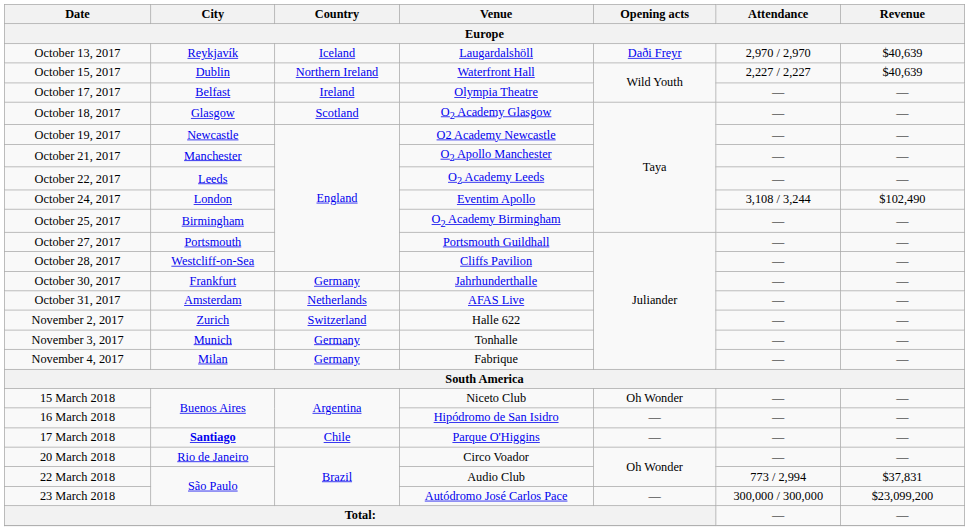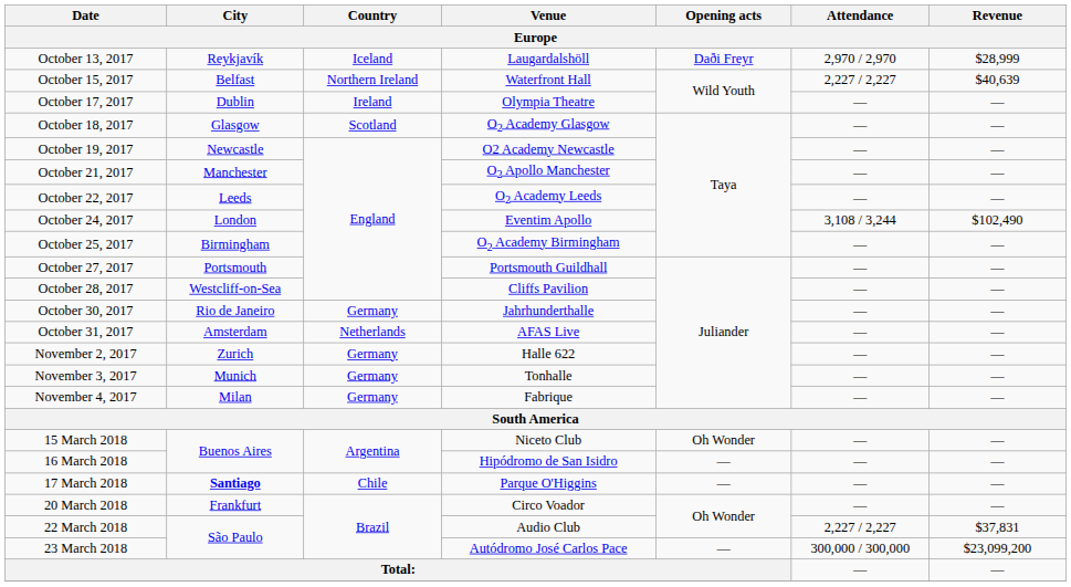 <table class="wikitable plainrowheaders" style="text-align:center;">
 <tr>
 <th scope="col" style="width:12em;">Date</th>
 <th scope="col" style="width:10em;">City</th>
 <th scope="col" style="width:10em;">Country</th>
 <th scope="col" style="width:16em;">Venue</th>
 <th scope="col" style="width:10em;">Opening acts</th>
 <th scope="col" style="width:10em;">Attendance</th>
 <th scope="col" style="width:10em;">Revenue</th>
 </tr>
 <tr>
 <th colspan="7">Europe</th>
 </tr>
 <tr>
 <td>October 13, 2017</td>
 <td><a href='#'>Reykjavík</a></td>
 <td><a href='#'>Iceland</a></td>
 <td><a href='#'>Laugardalshöll</a></td>
 <td><a href='#'>Daði Freyr</a></td>
 <td>2,970 / 2,970</td>
-<td>$40,639</td>
+<td>$28,999</td>
 </tr>
 <tr>
 <td>October 15, 2017</td>
-<td><a href='#'>Dublin</a></td>
+<td><a href='#'>Belfast</a></td>
 <td><a href='#'>Northern Ireland</a></td>
 <td><a href='#'>Waterfront Hall</a></td>
 <td rowspan="2">Wild Youth</td>
 <td>2,227 / 2,227</td>
 <td>$40,639</td>
 </tr>
 <tr>
 <td>October 17, 2017</td>
-<td><a href='#'>Belfast</a></td>
+<td><a href='#'>Dublin</a></td>
 <td><a href='#'>Ireland</a></td>
 <td><a href='#'>Olympia Theatre</a></td>
 <td>—</td>
 <td>—</td>
 </tr>
 <tr>
 <td>October 18, 2017</td>
 <td><a href='#'>Glasgow</a></td>
 <td><a href='#'>Scotland</a></td>
 <td><a href='#'>O<sub>2</sub> Academy Glasgow</a></td>
 <td rowspan="6">Taya</td>
 <td>—</td>
 <td>—</td>
 </tr>
 <tr>
 <td>October 19, 2017</td>
 <td><a href='#'>Newcastle</a></td>
 <td rowspan="7"><a href='#'>England</a></td>
 <td><a href='#'>O2 Academy Newcastle</a></td>
 <td>—</td>
 <td>—</td>
 </tr>
 <tr>
 <td>October 21, 2017</td>
 <td><a href='#'>Manchester</a></td>
 <td><a href='#'>O<sub>2</sub> Apollo Manchester</a></td>
 <td>—</td>
 <td>—</td>
 </tr>
 <tr>
 <td>October 22, 2017</td>
 <td><a href='#'>Leeds</a></td>
 <td><a href='#'>O<sub>2</sub> Academy Leeds</a></td>
 <td>—</td>
 <td>—</td>
 </tr>
 <tr>
 <td>October 24, 2017</td>
 <td><a href='#'>London</a></td>
 <td><a href='#'>Eventim Apollo</a></td>
 <td>3,108 / 3,244</td>
 <td>$102,490</td>
 </tr>
 <tr>
 <td>October 25, 2017</td>
 <td><a href='#'>Birmingham</a></td>
 <td><a href='#'>O<sub>2</sub> Academy Birmingham</a></td>
 <td>—</td>
 <td>—</td>
 </tr>
 <tr>
 <td>October 27, 2017</td>
 <td><a href='#'>Portsmouth</a></td>
 <td><a href='#'>Portsmouth Guildhall</a></td>
 <td rowspan="7">Juliander</td>
 <td>—</td>
 <td>—</td>
 </tr>
 <tr>
 <td>October 28, 2017</td>
 <td><a href='#'>Westcliff-on-Sea</a></td>
 <td><a href='#'>Cliffs Pavilion</a></td>
 <td>—</td>
 <td>—</td>
 </tr>
 <tr>
 <td>October 30, 2017</td>
-<td><a href='#'>Frankfurt</a></td>
+<td><a href='#'>Rio de Janeiro</a></td>
 <td><a href='#'>Germany</a></td>
 <td><a href='#'>Jahrhunderthalle</a></td>
 <td>—</td>
 <td>—</td>
 </tr>
 <tr>
 <td>October 31, 2017</td>
 <td><a href='#'>Amsterdam</a></td>
 <td><a href='#'>Netherlands</a></td>
 <td><a href='#'>AFAS Live</a></td>
 <td>—</td>
 <td>—</td>
 </tr>
 <tr>
 <td>November 2, 2017</td>
 <td><a href='#'>Zurich</a></td>
-<td><a href='#'>Switzerland</a></td>
+<td><a href='#'>Germany</a></td>
 <td>Halle 622</td>
 <td>—</td>
 <td>—</td>
 </tr>
 <tr>
 <td>November 3, 2017</td>
 <td><a href='#'>Munich</a></td>
 <td><a href='#'>Germany</a></td>
 <td>Tonhalle</td>
 <td>—</td>
 <td>—</td>
 </tr>
 <tr>
 <td>November 4, 2017</td>
 <td><a href='#'>Milan</a></td>
 <td><a href='#'>Germany</a></td>
 <td>Fabrique</td>
 <td>—</td>
 <td>—</td>
 </tr>
 <tr>
 <th colspan="7"><strong>South America</strong></th>
 </tr>
 <tr>
 <td>15 March 2018</td>
 <td rowspan="2"><a href='#'>Buenos Aires</a></td>
 <td rowspan="2"><a href='#'>Argentina</a></td>
 <td>Niceto Club</td>
 <td>Oh Wonder</td>
 <td>—</td>
 <td>—</td>
 </tr>
 <tr>
 <td>16 March 2018</td>
 <td><a href='#'>Hipódromo de San Isidro</a></td>
 <td>—</td>
 <td>—</td>
 <td>—</td>
 </tr>
 <tr>
 <td>17 March 2018</td>
 <td><strong><a href='#'>Santiago</a></strong></td>
 <td><a href='#'>Chile</a></td>
 <td><a href='#'>Parque O'Higgins</a></td>
 <td>—</td>
 <td>—</td>
 <td>—</td>
 </tr>
 <tr>
 <td>20 March 2018</td>
-<td><a href='#'>Rio de Janeiro</a></td>
+<td><a href='#'>Frankfurt</a></td>
 <td rowspan="3"><a href='#'>Brazil</a></td>
 <td>Circo Voador</td>
 <td rowspan="2">Oh Wonder</td>
 <td>—</td>
 <td>—</td>
 </tr>
 <tr>
 <td>22 March 2018</td>
 <td rowspan="2"><a href='#'>São Paulo</a></td>
 <td>Audio Club</td>
-<td>773 / 2,994</td>
+<td>2,227 / 2,227</td>
 <td>$37,831</td>
 </tr>
 <tr>
 <td>23 March 2018</td>
 <td><a href='#'>Autódromo José Carlos Pace</a></td>
 <td>—</td>
 <td>300,000 / 300,000</td>
 <td>$23,099,200</td>
 </tr>
 <tr>
 <th colspan="5" align="center"><strong>Total:</strong></th>
 <td>—</td>
 <td>—</td>
 </tr>
 <tr>
 </tr>
 <tr>
 </tr>
 </table>
